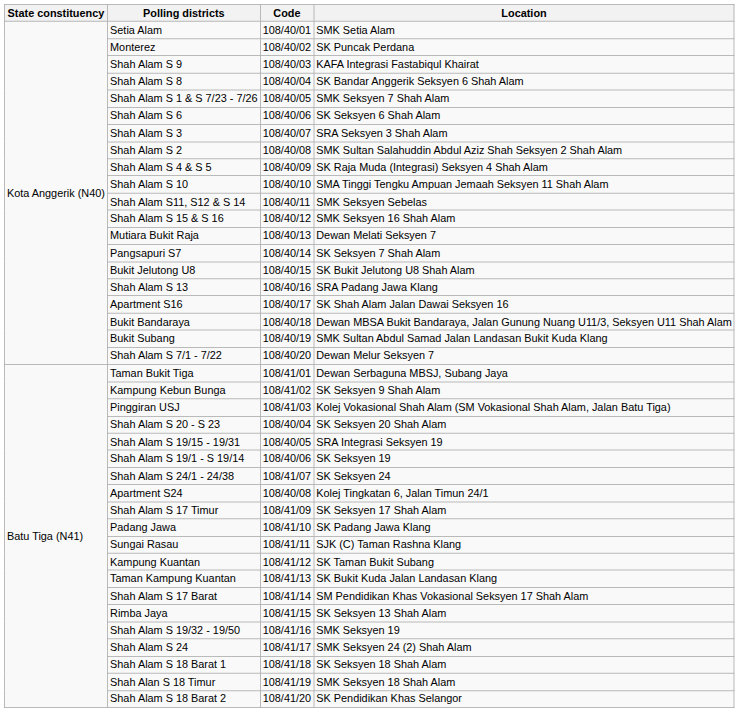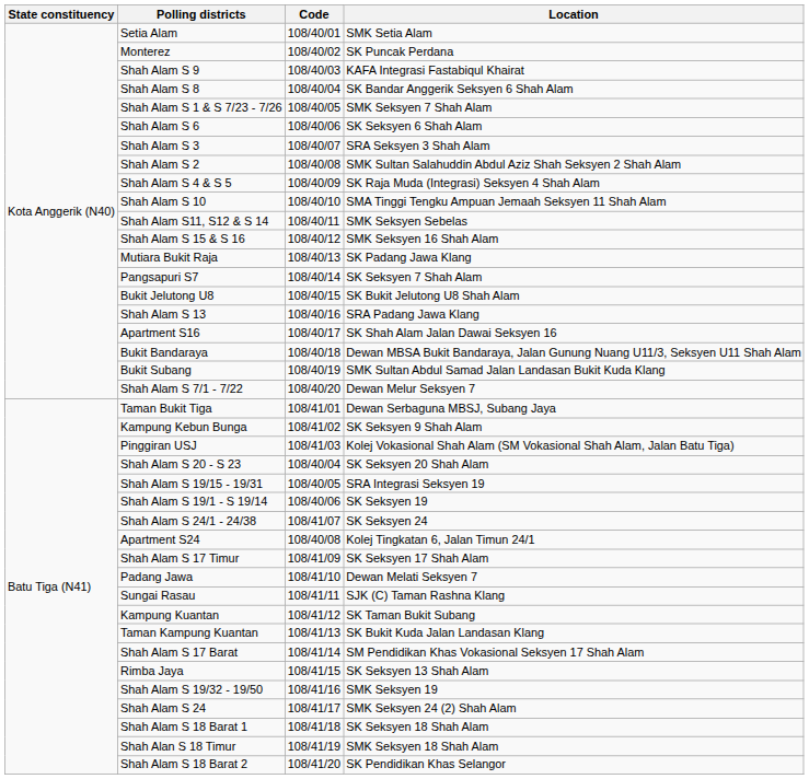 <table class="wikitable sortable mw-collapsible" style="white-space:nowrap;font-size:85%">
 <tr>
 <th>State constituency</th>
 <th>Polling districts</th>
 <th>Code</th>
 <th>Location</th>
 </tr>
 <tr>
 <td rowspan="20">Kota Anggerik (N40)</td>
 <td>Setia Alam</td>
 <td>108/40/01</td>
 <td>SMK Setia Alam</td>
 </tr>
 <tr>
 <td>Monterez</td>
 <td>108/40/02</td>
 <td>SK Puncak Perdana</td>
 </tr>
 <tr>
 <td>Shah Alam S 9</td>
 <td>108/40/03</td>
 <td>KAFA Integrasi Fastabiqul Khairat</td>
 </tr>
 <tr>
 <td>Shah Alam S 8</td>
 <td>108/40/04</td>
 <td>SK Bandar Anggerik Seksyen 6 Shah Alam</td>
 </tr>
 <tr>
 <td>Shah Alam S 1 & S 7/23 - 7/26</td>
 <td>108/40/05</td>
 <td>SMK Seksyen 7 Shah Alam</td>
 </tr>
 <tr>
 <td>Shah Alam S 6</td>
 <td>108/40/06</td>
 <td>SK Seksyen 6 Shah Alam</td>
 </tr>
 <tr>
 <td>Shah Alam S 3</td>
 <td>108/40/07</td>
 <td>SRA Seksyen 3 Shah Alam</td>
 </tr>
 <tr>
 <td>Shah Alam S 2</td>
 <td>108/40/08</td>
 <td>SMK Sultan Salahuddin Abdul Aziz Shah Seksyen 2 Shah Alam</td>
 </tr>
 <tr>
 <td>Shah Alam S 4 & S 5</td>
 <td>108/40/09</td>
 <td>SK Raja Muda (Integrasi) Seksyen 4 Shah Alam</td>
 </tr>
 <tr>
 <td>Shah Alam S 10</td>
 <td>108/40/10</td>
 <td>SMA Tinggi Tengku Ampuan Jemaah Seksyen 11 Shah Alam</td>
 </tr>
 <tr>
 <td>Shah Alam S11, S12 & S 14</td>
 <td>108/40/11</td>
 <td>SMK Seksyen Sebelas</td>
 </tr>
 <tr>
 <td>Shah Alam S 15 & S 16</td>
 <td>108/40/12</td>
 <td>SMK Seksyen 16 Shah Alam</td>
 </tr>
 <tr>
 <td>Mutiara Bukit Raja</td>
 <td>108/40/13</td>
-<td>Dewan Melati Seksyen 7</td>
+<td>SK Padang Jawa Klang</td>
 </tr>
 <tr>
 <td>Pangsapuri S7</td>
 <td>108/40/14</td>
 <td>SK Seksyen 7 Shah Alam</td>
 </tr>
 <tr>
 <td>Bukit Jelutong U8</td>
 <td>108/40/15</td>
 <td>SK Bukit Jelutong U8 Shah Alam</td>
 </tr>
 <tr>
 <td>Shah Alam S 13</td>
 <td>108/40/16</td>
 <td>SRA Padang Jawa Klang</td>
 </tr>
 <tr>
 <td>Apartment S16</td>
 <td>108/40/17</td>
 <td>SK Shah Alam Jalan Dawai Seksyen 16</td>
 </tr>
 <tr>
 <td>Bukit Bandaraya</td>
 <td>108/40/18</td>
 <td>Dewan MBSA Bukit Bandaraya, Jalan Gunung Nuang U11/3, Seksyen U11 Shah Alam</td>
 </tr>
 <tr>
 <td>Bukit Subang</td>
 <td>108/40/19</td>
 <td>SMK Sultan Abdul Samad Jalan Landasan Bukit Kuda Klang</td>
 </tr>
 <tr>
 <td>Shah Alam S 7/1 - 7/22</td>
 <td>108/40/20</td>
 <td>Dewan Melur Seksyen 7</td>
 </tr>
 <tr>
 <td rowspan="20">Batu Tiga (N41)</td>
 <td>Taman Bukit Tiga</td>
 <td>108/41/01</td>
 <td>Dewan Serbaguna MBSJ, Subang Jaya</td>
 </tr>
 <tr>
 <td>Kampung Kebun Bunga</td>
 <td>108/41/02</td>
 <td>SK Seksyen 9 Shah Alam</td>
 </tr>
 <tr>
 <td>Pinggiran USJ</td>
 <td>108/41/03</td>
 <td>Kolej Vokasional Shah Alam (SM Vokasional Shah Alam, Jalan Batu Tiga)</td>
 </tr>
 <tr>
 <td>Shah Alam S 20 - S 23</td>
 <td>108/40/04</td>
 <td>SK Seksyen 20 Shah Alam</td>
 </tr>
 <tr>
 <td>Shah Alam S 19/15 - 19/31</td>
 <td>108/40/05</td>
 <td>SRA Integrasi Seksyen 19</td>
 </tr>
 <tr>
 <td>Shah Alam S 19/1 - S 19/14</td>
 <td>108/40/06</td>
 <td>SK Seksyen 19</td>
 </tr>
 <tr>
 <td>Shah Alam S 24/1 - 24/38</td>
 <td>108/41/07</td>
 <td>SK Seksyen 24</td>
 </tr>
 <tr>
 <td>Apartment S24</td>
 <td>108/40/08</td>
 <td>Kolej Tingkatan 6, Jalan Timun 24/1</td>
 </tr>
 <tr>
 <td>Shah Alam S 17 Timur</td>
 <td>108/41/09</td>
 <td>SK Seksyen 17 Shah Alam</td>
 </tr>
 <tr>
 <td>Padang Jawa</td>
 <td>108/41/10</td>
-<td>SK Padang Jawa Klang</td>
+<td>Dewan Melati Seksyen 7</td>
 </tr>
 <tr>
 <td>Sungai Rasau</td>
 <td>108/41/11</td>
 <td>SJK (C) Taman Rashna Klang</td>
 </tr>
 <tr>
 <td>Kampung Kuantan</td>
 <td>108/41/12</td>
 <td>SK Taman Bukit Subang</td>
 </tr>
 <tr>
 <td>Taman Kampung Kuantan</td>
 <td>108/41/13</td>
 <td>SK Bukit Kuda Jalan Landasan Klang</td>
 </tr>
 <tr>
 <td>Shah Alam S 17 Barat</td>
 <td>108/41/14</td>
 <td>SM Pendidikan Khas Vokasional Seksyen 17 Shah Alam</td>
 </tr>
 <tr>
 <td>Rimba Jaya</td>
 <td>108/41/15</td>
 <td>SK Seksyen 13 Shah Alam</td>
 </tr>
 <tr>
 <td>Shah Alam S 19/32 - 19/50</td>
 <td>108/41/16</td>
 <td>SMK Seksyen 19</td>
 </tr>
 <tr>
 <td>Shah Alam S 24</td>
 <td>108/41/17</td>
 <td>SMK Seksyen 24 (2) Shah Alam</td>
 </tr>
 <tr>
 <td>Shah Alam S 18 Barat 1</td>
 <td>108/41/18</td>
 <td>SK Seksyen 18 Shah Alam</td>
 </tr>
 <tr>
 <td>Shah Alan S 18 Timur</td>
 <td>108/41/19</td>
 <td>SMK Seksyen 18 Shah Alam</td>
 </tr>
 <tr>
 <td>Shah Alam S 18 Barat 2</td>
 <td>108/41/20</td>
 <td>SK Pendidikan Khas Selangor</td>
 </tr>
 </table>
